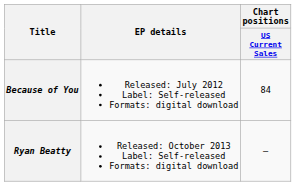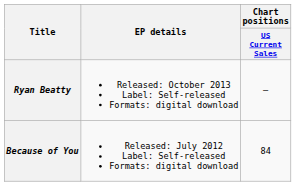 <table class="wikitable plainrowheaders" style="text-align:center">
 <tr>
 <th scope="col" rowspan="2">Title</th>
 <th scope="col" rowspan="2">EP details</th>
 <th scope="col" colspan="1">Chart positions</th>
 </tr>
 <tr>
 <th scope="col" style="width:3em;font-size:90%"><a href='#'>US<br>Current<br>Sales</a><br></th>
 </tr>
 <tr>
+<th scope="row"><em>Ryan Beatty</em></th>
+<td><br><ul><li>Released: October 2013</li><li>Label: Self-released</li><li>Formats: digital download</li></ul></td>
+<td>—</td>
+</tr>
+<tr>
 <th scope="row"><em>Because of You</em></th>
 <td><br><ul><li>Released: July 2012</li><li>Label: Self-released</li><li>Formats: digital download</li></ul></td>
 <td>84</td>
 </tr>
-<tr>
-<th scope="row"><em>Ryan Beatty</em></th>
-<td><br><ul><li>Released: October 2013</li><li>Label: Self-released</li><li>Formats: digital download</li></ul></td>
-<td>—</td>
-</tr>
 </table>
